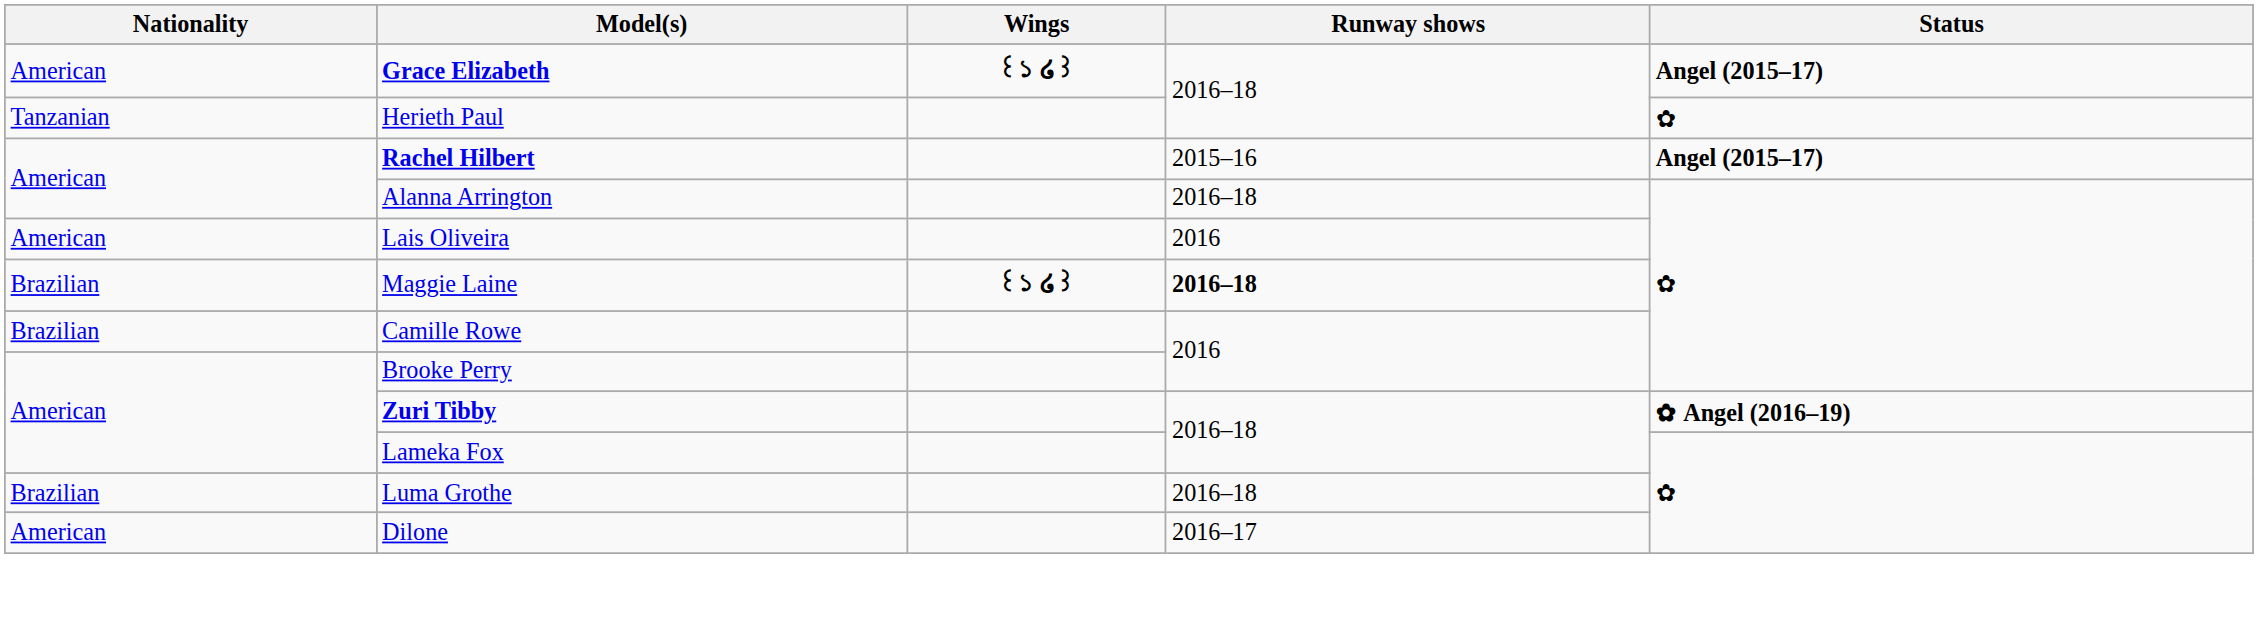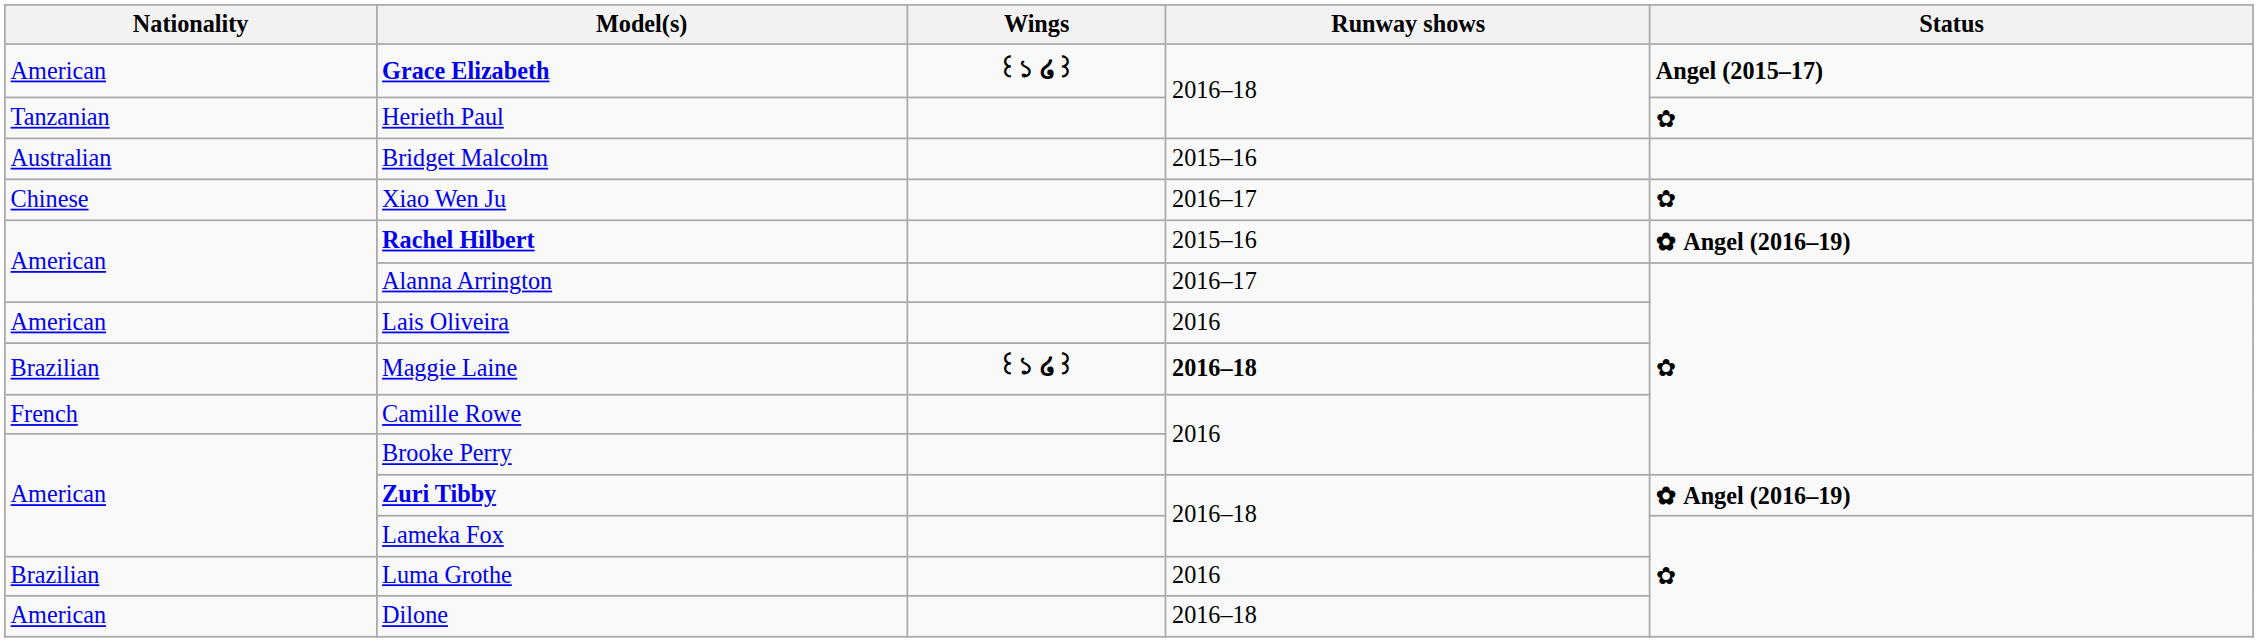 <table class="wikitable" style="font-size:85%; width:100%;">
 <tr>
 <th>Nationality</th>
 <th>Model(s)</th>
 <th>Wings</th>
 <th>Runway shows</th>
 <th>Status</th>
 </tr>
 <tr>
 <td> <a href='#'>American</a></td>
 <td><strong><a href='#'>Grace Elizabeth</a></strong></td>
 <td align="center"><strong>꒰১ ໒꒱</strong></td>
 <td rowspan="2">2016–18</td>
 <td><strong> Angel (2015–17)</strong></td>
 </tr>
 <tr>
 <td> <a href='#'>Tanzanian</a></td>
 <td><a href='#'>Herieth Paul</a></td>
 <td></td>
 <td>✿</td>
 </tr>
 <tr>
+<td> <a href='#'>Australian</a></td>
+<td><a href='#'>Bridget Malcolm</a></td>
+<td></td>
+<td>2015–16</td>
+<td></td>
+</tr>
+<tr>
+<td> <a href='#'>Chinese</a></td>
+<td><a href='#'>Xiao Wen Ju</a></td>
+<td></td>
+<td>2016–17</td>
+<td>✿</td>
+</tr>
+<tr>
 <td rowspan="2"> <a href='#'>American</a></td>
 <td><strong><a href='#'>Rachel Hilbert</a></strong></td>
 <td></td>
 <td>2015–16</td>
-<td><strong> Angel (2015–17)</strong></td>
+<td><strong>✿</strong> <strong> Angel (2016–19)</strong></td>
 </tr>
 <tr>
 <td><a href='#'>Alanna Arrington</a></td>
 <td></td>
-<td>2016–18</td>
+<td>2016–17</td>
 <td rowspan="5">✿</td>
 </tr>
 <tr>
 <td> <a href='#'>American</a></td>
 <td><a href='#'>Lais Oliveira</a></td>
 <td></td>
 <td>2016</td>
 </tr>
 <tr>
 <td> <a href='#'>Brazilian</a></td>
 <td><a href='#'>Maggie Laine</a></td>
 <td align="center"><strong>꒰১ ໒꒱</strong></td>
 <td><strong>2016–18</strong></td>
 </tr>
 <tr>
-<td> <a href='#'>Brazilian</a></td>
+<td> <a href='#'>French</a></td>
 <td><a href='#'>Camille Rowe</a></td>
 <td></td>
 <td rowspan="2">2016</td>
 </tr>
 <tr>
 <td rowspan="3"> <a href='#'>American</a></td>
 <td><a href='#'>Brooke Perry</a></td>
 <td></td>
 </tr>
 <tr>
 <td><strong><a href='#'>Zuri Tibby</a></strong></td>
 <td></td>
 <td rowspan="2">2016–18</td>
 <td><strong>✿</strong> <strong> Angel (2016–19)</strong></td>
 </tr>
 <tr>
 <td><a href='#'>Lameka Fox</a></td>
 <td></td>
 <td rowspan="3">✿</td>
 </tr>
 <tr>
 <td> <a href='#'>Brazilian</a></td>
 <td><a href='#'>Luma Grothe</a></td>
 <td></td>
-<td>2016–18</td>
+<td>2016</td>
 </tr>
 <tr>
 <td> <a href='#'>American</a></td>
 <td><a href='#'>Dilone</a></td>
 <td></td>
-<td>2016–17</td>
+<td>2016–18</td>
 </tr>
 </table>
